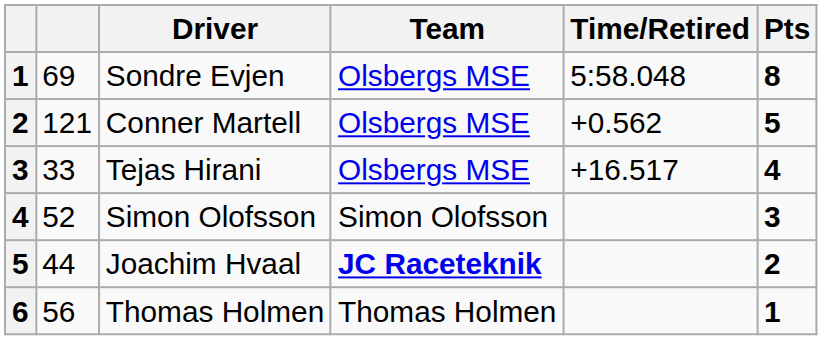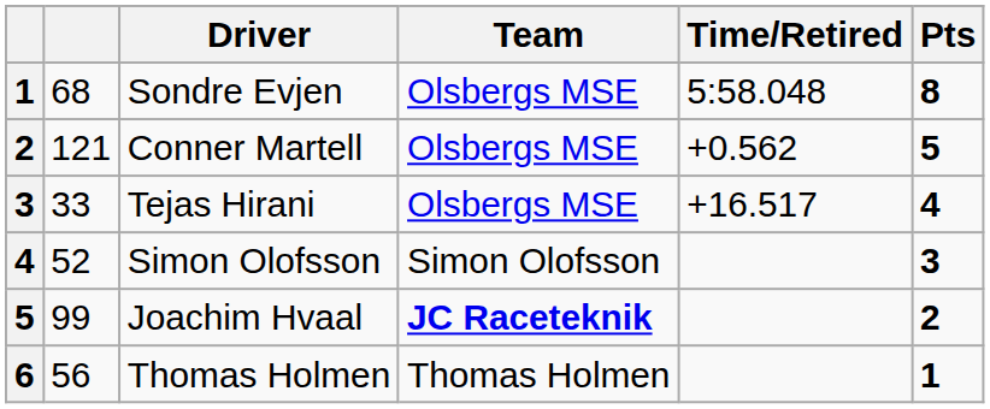 <table class=wikitable style="font-size:95%">
 <tr>
 <th></th>
 <th></th>
 <th>Driver</th>
 <th>Team</th>
 <th>Time/Retired</th>
 <th>Pts</th>
 </tr>
 <tr>
 <th>1</th>
-<td>69</td>
+<td>68</td>
 <td> Sondre Evjen</td>
 <td><a href='#'>Olsbergs MSE</a></td>
 <td>5:58.048</td>
 <td><strong>8</strong></td>
 </tr>
 <tr>
 <th>2</th>
 <td>121</td>
 <td> Conner Martell</td>
 <td><a href='#'>Olsbergs MSE</a></td>
 <td>+0.562</td>
 <td><strong>5</strong></td>
 </tr>
 <tr>
 <th>3</th>
 <td>33</td>
 <td> Tejas Hirani</td>
 <td><a href='#'>Olsbergs MSE</a></td>
 <td>+16.517</td>
 <td><strong>4</strong></td>
 </tr>
 <tr>
 <th>4</th>
 <td>52</td>
 <td> Simon Olofsson</td>
 <td>Simon Olofsson</td>
 <td></td>
 <td><strong>3</strong></td>
 </tr>
 <tr>
 <th>5</th>
-<td>44</td>
+<td>99</td>
 <td> Joachim Hvaal</td>
 <td><strong><a href='#'>JC Raceteknik</a></strong></td>
 <td></td>
 <td><strong>2</strong></td>
 </tr>
 <tr>
 <th>6</th>
 <td>56</td>
 <td> Thomas Holmen</td>
 <td>Thomas Holmen</td>
 <td></td>
 <td><strong>1</strong></td>
 </tr>
 </table>
